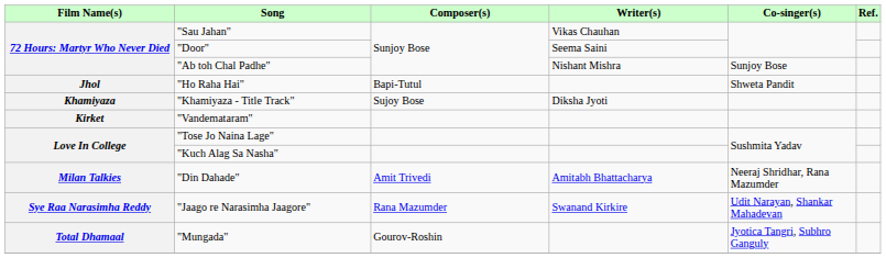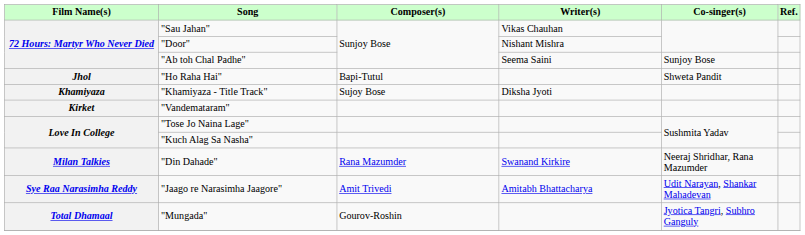 <table class="wikitable plainrowheaders" style="width:100%;" textcolor:#000;">
 <tr style="background:#cfc; text-align:center;">
 <td scope="col" style="width:20%;"><strong>Film Name(s)</strong></td>
 <td scope="col" style="width:23%;"><strong>Song</strong></td>
 <td scope="col" style="width:21%;"><strong>Composer(s)</strong></td>
 <td scope="col" style="width:21%;"><strong>Writer(s)</strong></td>
 <td scope="col" style="width:18%;"><strong>Co-singer(s)</strong></td>
 <td scope="col" style="width:1%;"><strong>Ref.</strong></td>
 </tr>
 <tr>
 <th scope="row" rowspan="3"><em><a href='#'>72 Hours: Martyr Who Never Died</a></em></th>
 <td>"Sau Jahan"</td>
 <td rowspan="3">Sunjoy Bose</td>
 <td>Vikas Chauhan</td>
 <td rowspan="2"></td>
 <td></td>
 </tr>
 <tr>
 <td>"Door"</td>
-<td>Seema Saini</td>
+<td>Nishant Mishra</td>
 <td></td>
 </tr>
 <tr>
 <td>"Ab toh Chal Padhe"</td>
-<td>Nishant Mishra</td>
+<td>Seema Saini</td>
 <td>Sunjoy Bose</td>
 <td></td>
 </tr>
 <tr>
 <th scope="row"><em>Jhol</em></th>
 <td>"Ho Raha Hai"</td>
 <td>Bapi-Tutul</td>
 <td></td>
 <td>Shweta Pandit</td>
 <td></td>
 </tr>
 <tr>
 <th Scope="row"><em>Khamiyaza</em></th>
 <td>"Khamiyaza - Title Track"</td>
 <td>Sujoy Bose</td>
 <td>Diksha Jyoti</td>
 <td></td>
 <td></td>
 </tr>
 <tr>
 <th scope="row"><em>Kirket</em></th>
 <td>"Vandemataram"</td>
 <td></td>
 <td></td>
 <td></td>
 </tr>
 <tr>
 <th scope="row" rowspan=2><em>Love In College</em></th>
 <td>"Tose Jo Naina Lage"</td>
 <td></td>
 <td></td>
 <td rowspan=2>Sushmita Yadav</td>
 <td></td>
 </tr>
 <tr>
 <td>"Kuch Alag Sa Nasha"</td>
 <td></td>
 <td></td>
 <td></td>
 </tr>
 <tr>
 <th scope="row"><em><a href='#'>Milan Talkies</a></em></th>
 <td>"Din Dahade"</td>
-<td><a href='#'>Amit Trivedi</a></td>
-<td><a href='#'>Amitabh Bhattacharya</a></td>
+<td><a href='#'>Rana Mazumder</a></td>
+<td><a href='#'>Swanand Kirkire</a></td>
 <td>Neeraj Shridhar, Rana Mazumder</td>
 <td></td>
 </tr>
 <tr>
 <th scope="row"><em><a href='#'>Sye Raa Narasimha Reddy</a></em></th>
 <td>"Jaago re Narasimha Jaagore"</td>
-<td><a href='#'>Rana Mazumder</a></td>
-<td><a href='#'>Swanand Kirkire</a></td>
+<td><a href='#'>Amit Trivedi</a></td>
+<td><a href='#'>Amitabh Bhattacharya</a></td>
 <td><a href='#'>Udit Narayan</a>, <a href='#'>Shankar Mahadevan</a></td>
 <td></td>
 </tr>
 <tr>
 <th scope="row"><em><a href='#'>Total Dhamaal</a></em></th>
 <td>"Mungada"</td>
 <td>Gourov-Roshin</td>
 <td></td>
 <td><a href='#'>Jyotica Tangri</a>, <a href='#'>Subhro Ganguly</a></td>
 <td></td>
 </tr>
 <tr>
 </tr>
 </table>
